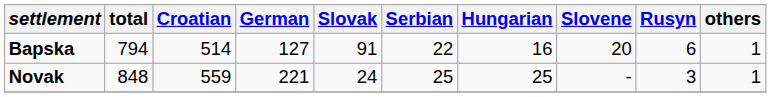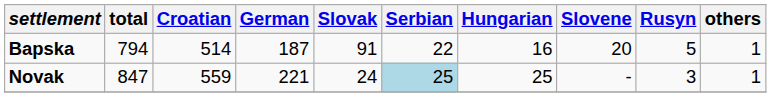 <table class="wikitable sortable">
 <tr>
 <th><em>settlement</em></th>
 <th>total</th>
 <th><a href='#'>Croatian</a></th>
 <th><a href='#'>German</a></th>
 <th><a href='#'>Slovak</a></th>
 <th><a href='#'>Serbian</a></th>
 <th><a href='#'>Hungarian</a></th>
 <th><a href='#'>Slovene</a></th>
 <th><a href='#'>Rusyn</a></th>
 <th>others</th>
 </tr>
 <tr>
 <td><strong>Bapska</strong></td>
 <td align="right">794</td>
 <td align="right">514</td>
-<td align="right">127</td>
+<td align="right">187</td>
 <td align="right">91</td>
 <td align="right">22</td>
 <td align="right">16</td>
 <td align="right">20</td>
-<td align="right">6</td>
+<td align="right">5</td>
 <td align="right">1</td>
 </tr>
 <tr>
 <td><strong>Novak</strong></td>
-<td align="right">848</td>
+<td align="right">847</td>
 <td align="right">559</td>
 <td align="right">221</td>
 <td align="right">24</td>
-<td align="right">25</td>
+<td align="right" style="background: lightblue;">25</td>
 <td align="right">25</td>
 <td align="right">-</td>
 <td align="right">3</td>
 <td align="right">1</td>
 </tr>
 <tr>
 </tr>
 </table>
